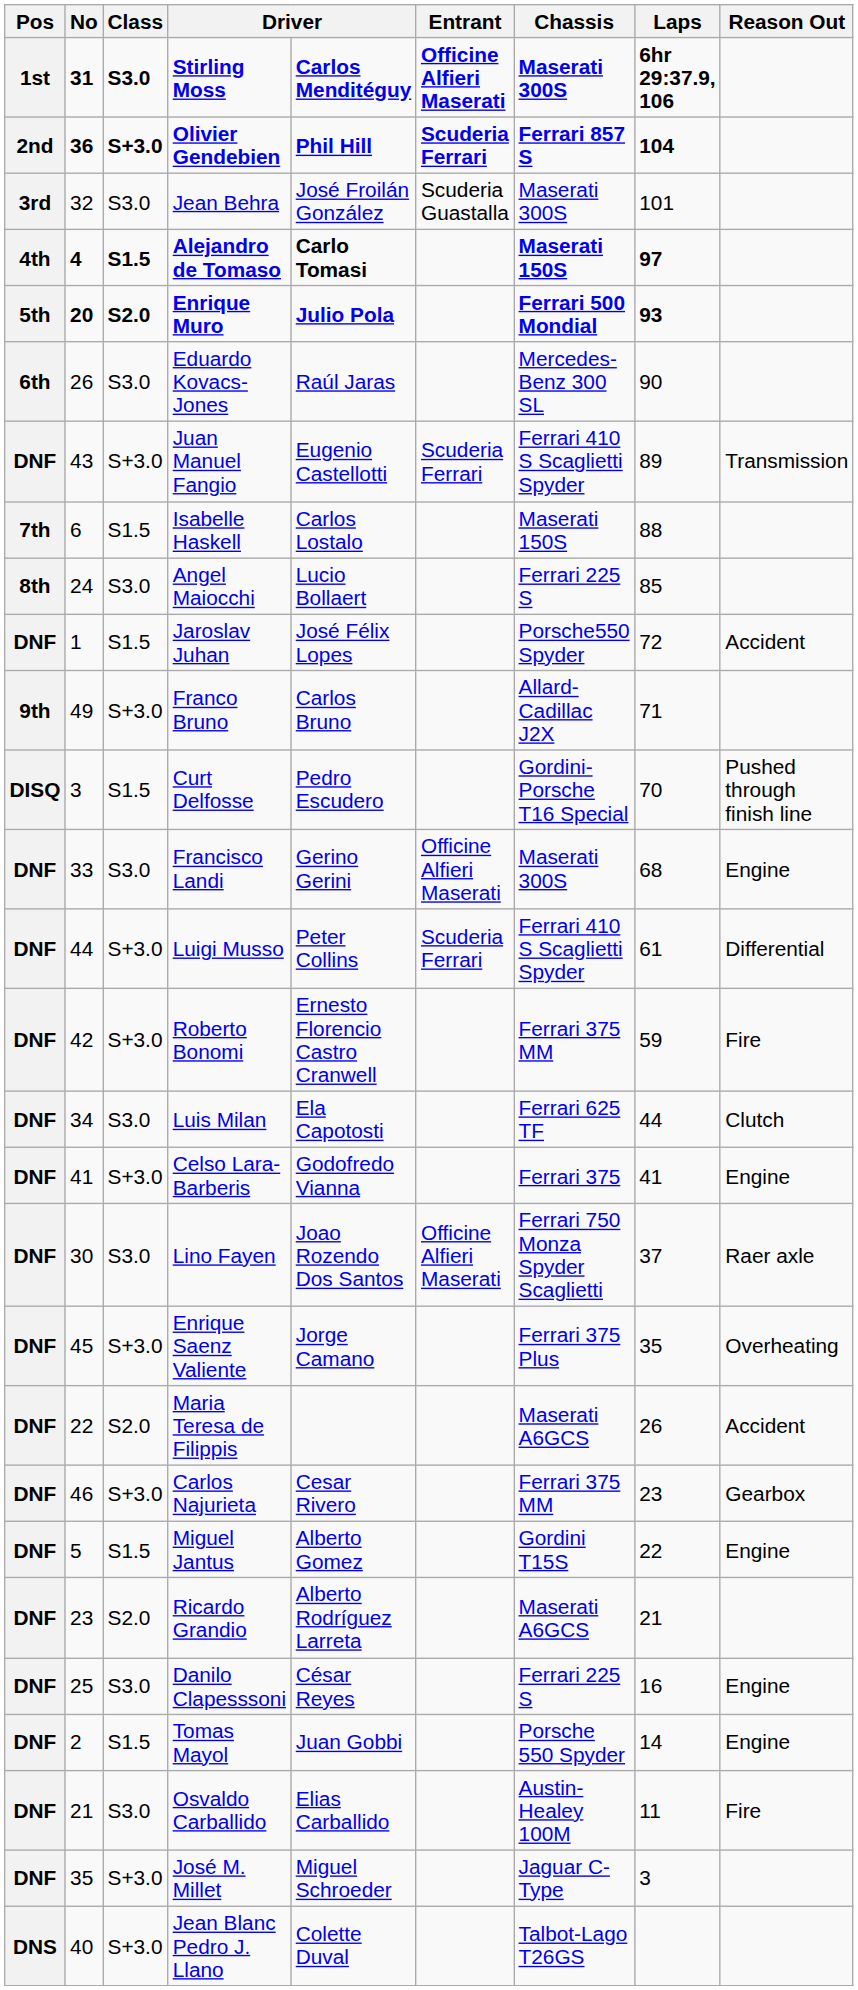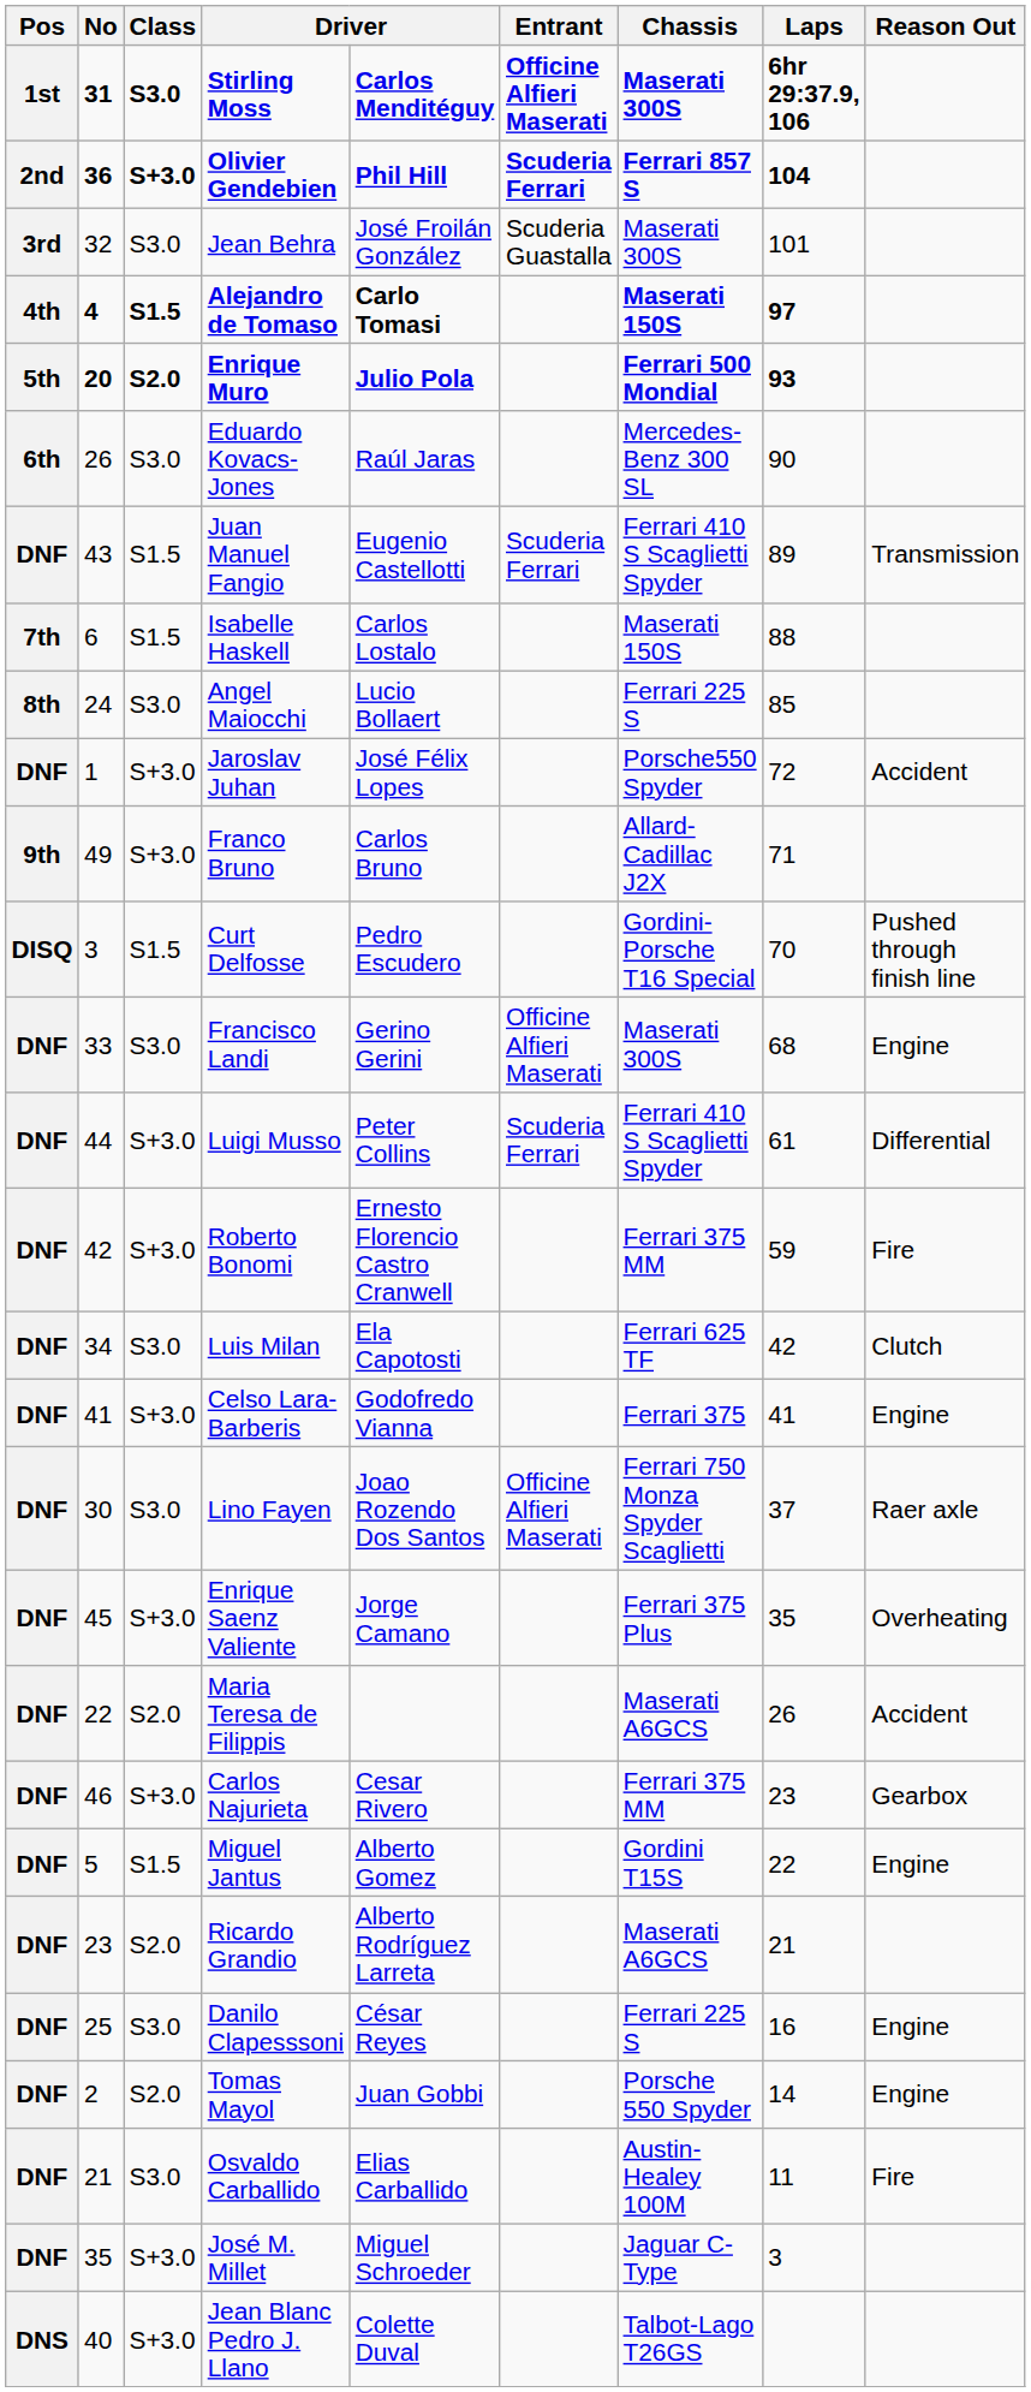 <table class="wikitable" style="font-size: 95%;">
 <tr>
 <th>Pos</th>
 <th>No</th>
 <th>Class</th>
 <th colspan=2>Driver</th>
 <th>Entrant</th>
 <th>Chassis</th>
 <th>Laps</th>
 <th>Reason Out</th>
 </tr>
 <tr>
 <th><strong>1st</strong></th>
 <td><strong>31</strong></td>
 <td><strong>S3.0</strong></td>
 <td> <strong><a href='#'>Stirling Moss</a></strong></td>
 <td> <strong><a href='#'>Carlos Menditéguy</a></strong></td>
 <td><strong><a href='#'>Officine Alfieri Maserati</a></strong></td>
 <td><strong><a href='#'>Maserati 300S</a></strong></td>
 <td><strong>6hr 29:37.9, 106</strong></td>
 <td></td>
 </tr>
 <tr>
 <th><strong>2nd</strong></th>
 <td><strong>36</strong></td>
 <td><strong>S+3.0</strong></td>
 <td> <strong><a href='#'>Olivier Gendebien</a></strong></td>
 <td> <strong><a href='#'>Phil Hill</a></strong></td>
 <td><strong><a href='#'>Scuderia Ferrari</a></strong></td>
 <td><strong><a href='#'>Ferrari 857 S</a></strong></td>
 <td><strong>104</strong></td>
 <td></td>
 </tr>
 <tr>
 <th>3rd</th>
 <td>32</td>
 <td>S3.0</td>
 <td> <a href='#'>Jean Behra</a></td>
 <td> <a href='#'>José Froilán González</a></td>
 <td>Scuderia Guastalla</td>
 <td><a href='#'>Maserati 300S</a></td>
 <td>101</td>
 <td></td>
 </tr>
 <tr>
 <th><strong>4th</strong></th>
 <td><strong>4</strong></td>
 <td><strong>S1.5</strong></td>
 <td> <strong><a href='#'>Alejandro de Tomaso</a></strong></td>
 <td> <strong>Carlo Tomasi</strong></td>
 <td></td>
 <td><strong><a href='#'>Maserati 150S</a></strong></td>
 <td><strong>97</strong></td>
 <td></td>
 </tr>
 <tr>
 <th><strong>5th</strong></th>
 <td><strong>20</strong></td>
 <td><strong>S2.0</strong></td>
 <td> <strong><a href='#'>Enrique Muro</a></strong></td>
 <td> <strong><a href='#'>Julio Pola</a></strong></td>
 <td></td>
 <td><strong><a href='#'>Ferrari 500 Mondial</a></strong></td>
 <td><strong>93</strong></td>
 <td></td>
 </tr>
 <tr>
 <th>6th</th>
 <td>26</td>
 <td>S3.0</td>
 <td> <a href='#'>Eduardo Kovacs-Jones</a></td>
 <td> <a href='#'>Raúl Jaras</a></td>
 <td></td>
 <td><a href='#'>Mercedes-Benz 300 SL</a></td>
 <td>90</td>
 <td></td>
 </tr>
 <tr>
 <th>DNF</th>
 <td>43</td>
-<td>S+3.0</td>
+<td>S1.5</td>
 <td> <a href='#'>Juan Manuel Fangio</a></td>
 <td> <a href='#'>Eugenio Castellotti</a></td>
 <td><a href='#'>Scuderia Ferrari</a></td>
 <td><a href='#'>Ferrari 410 S Scaglietti Spyder</a></td>
 <td>89</td>
 <td>Transmission</td>
 </tr>
 <tr>
 <th>7th</th>
 <td>6</td>
 <td>S1.5</td>
 <td> <a href='#'>Isabelle Haskell</a></td>
 <td> <a href='#'>Carlos Lostalo</a></td>
 <td></td>
 <td><a href='#'>Maserati 150S</a></td>
 <td>88</td>
 <td></td>
 </tr>
 <tr>
 <th>8th</th>
 <td>24</td>
 <td>S3.0</td>
 <td> <a href='#'>Angel Maiocchi</a></td>
 <td> <a href='#'>Lucio Bollaert</a></td>
 <td></td>
 <td><a href='#'>Ferrari 225 S</a></td>
 <td>85</td>
 <td></td>
 </tr>
 <tr>
 <th>DNF</th>
 <td>1</td>
-<td>S1.5</td>
+<td>S+3.0</td>
 <td> <a href='#'>Jaroslav Juhan</a></td>
 <td> <a href='#'>José Félix Lopes</a></td>
 <td></td>
 <td><a href='#'>Porsche550 Spyder</a></td>
 <td>72</td>
 <td>Accident</td>
 </tr>
 <tr>
 <th>9th</th>
 <td>49</td>
 <td>S+3.0</td>
 <td> <a href='#'>Franco Bruno</a></td>
 <td> <a href='#'>Carlos Bruno</a></td>
 <td></td>
 <td><a href='#'>Allard-Cadillac J2X</a></td>
 <td>71</td>
 <td></td>
 </tr>
 <tr>
 <th>DISQ</th>
 <td>3</td>
 <td>S1.5</td>
 <td> <a href='#'>Curt Delfosse</a></td>
 <td> <a href='#'>Pedro Escudero</a></td>
 <td></td>
 <td><a href='#'>Gordini-Porsche T16 Special</a></td>
 <td>70</td>
 <td>Pushed through finish line</td>
 </tr>
 <tr>
 <th>DNF</th>
 <td>33</td>
 <td>S3.0</td>
 <td> <a href='#'>Francisco Landi</a></td>
 <td> <a href='#'>Gerino Gerini</a></td>
 <td><a href='#'>Officine Alfieri Maserati</a></td>
 <td><a href='#'>Maserati 300S</a></td>
 <td>68</td>
 <td>Engine</td>
 </tr>
 <tr>
 <th>DNF</th>
 <td>44</td>
 <td>S+3.0</td>
 <td> <a href='#'>Luigi Musso</a></td>
 <td> <a href='#'>Peter Collins</a></td>
 <td><a href='#'>Scuderia Ferrari</a></td>
 <td><a href='#'>Ferrari 410 S Scaglietti Spyder</a></td>
 <td>61</td>
 <td>Differential</td>
 </tr>
 <tr>
 <th>DNF</th>
 <td>42</td>
 <td>S+3.0</td>
 <td> <a href='#'>Roberto Bonomi</a></td>
 <td> <a href='#'>Ernesto Florencio Castro Cranwell</a></td>
 <td></td>
 <td><a href='#'>Ferrari 375 MM</a></td>
 <td>59</td>
 <td>Fire</td>
 </tr>
 <tr>
 <th>DNF</th>
 <td>34</td>
 <td>S3.0</td>
 <td> <a href='#'>Luis Milan</a></td>
 <td> <a href='#'>Ela Capotosti</a></td>
 <td></td>
 <td><a href='#'>Ferrari 625 TF</a></td>
-<td>44</td>
+<td>42</td>
 <td>Clutch</td>
 </tr>
 <tr>
 <th>DNF</th>
 <td>41</td>
 <td>S+3.0</td>
 <td> <a href='#'>Celso Lara-Barberis</a></td>
 <td> <a href='#'>Godofredo Vianna</a></td>
 <td></td>
 <td><a href='#'>Ferrari 375</a></td>
 <td>41</td>
 <td>Engine</td>
 </tr>
 <tr>
 <th>DNF</th>
 <td>30</td>
 <td>S3.0</td>
 <td> <a href='#'>Lino Fayen</a></td>
 <td> <a href='#'>Joao Rozendo Dos Santos</a></td>
 <td><a href='#'>Officine Alfieri Maserati</a></td>
 <td><a href='#'>Ferrari 750 Monza Spyder Scaglietti</a></td>
 <td>37</td>
 <td>Raer axle</td>
 </tr>
 <tr>
 <th>DNF</th>
 <td>45</td>
 <td>S+3.0</td>
 <td> <a href='#'>Enrique Saenz Valiente</a></td>
 <td> <a href='#'>Jorge Camano</a></td>
 <td></td>
 <td><a href='#'>Ferrari 375 Plus</a></td>
 <td>35</td>
 <td>Overheating</td>
 </tr>
 <tr>
 <th>DNF</th>
 <td>22</td>
 <td>S2.0</td>
 <td> <a href='#'>Maria Teresa de Filippis</a></td>
 <td></td>
 <td></td>
 <td><a href='#'>Maserati A6GCS</a></td>
 <td>26</td>
 <td>Accident</td>
 </tr>
 <tr>
 <th>DNF</th>
 <td>46</td>
 <td>S+3.0</td>
 <td> <a href='#'>Carlos Najurieta</a></td>
 <td> <a href='#'>Cesar Rivero</a></td>
 <td></td>
 <td><a href='#'>Ferrari 375 MM</a></td>
 <td>23</td>
 <td>Gearbox</td>
 </tr>
 <tr>
 <th>DNF</th>
 <td>5</td>
 <td>S1.5</td>
 <td> <a href='#'>Miguel Jantus</a></td>
 <td> <a href='#'>Alberto Gomez</a></td>
 <td></td>
 <td><a href='#'>Gordini T15S</a></td>
 <td>22</td>
 <td>Engine</td>
 </tr>
 <tr>
 <th>DNF</th>
 <td>23</td>
 <td>S2.0</td>
 <td> <a href='#'>Ricardo Grandio</a></td>
 <td> <a href='#'>Alberto Rodríguez Larreta</a></td>
 <td></td>
 <td><a href='#'>Maserati A6GCS</a></td>
 <td>21</td>
 <td></td>
 </tr>
 <tr>
 <th>DNF</th>
 <td>25</td>
 <td>S3.0</td>
 <td> <a href='#'>Danilo Clapesssoni</a></td>
 <td> <a href='#'>César Reyes</a></td>
 <td></td>
 <td><a href='#'>Ferrari 225 S</a></td>
 <td>16</td>
 <td>Engine</td>
 </tr>
 <tr>
 <th>DNF</th>
 <td>2</td>
-<td>S1.5</td>
+<td>S2.0</td>
 <td> <a href='#'>Tomas Mayol</a></td>
 <td> <a href='#'>Juan Gobbi</a></td>
 <td></td>
 <td><a href='#'>Porsche 550 Spyder</a></td>
 <td>14</td>
 <td>Engine</td>
 </tr>
 <tr>
 <th>DNF</th>
 <td>21</td>
 <td>S3.0</td>
 <td> <a href='#'>Osvaldo Carballido</a></td>
 <td> <a href='#'>Elias Carballido</a></td>
 <td></td>
 <td><a href='#'>Austin-Healey 100M</a></td>
 <td>11</td>
 <td>Fire</td>
 </tr>
 <tr>
 <th>DNF</th>
 <td>35</td>
 <td>S+3.0</td>
 <td> <a href='#'>José M. Millet</a></td>
 <td> <a href='#'>Miguel Schroeder</a></td>
 <td></td>
 <td><a href='#'>Jaguar C-Type</a></td>
 <td>3</td>
 <td></td>
 </tr>
 <tr>
 <th>DNS</th>
 <td>40</td>
 <td>S+3.0</td>
 <td> <a href='#'>Jean Blanc</a><br> <a href='#'>Pedro J. Llano</a></td>
 <td> <a href='#'>Colette Duval</a></td>
 <td></td>
 <td><a href='#'>Talbot-Lago T26GS</a></td>
 <td></td>
 <td></td>
 </tr>
 <tr>
 </tr>
 </table>
